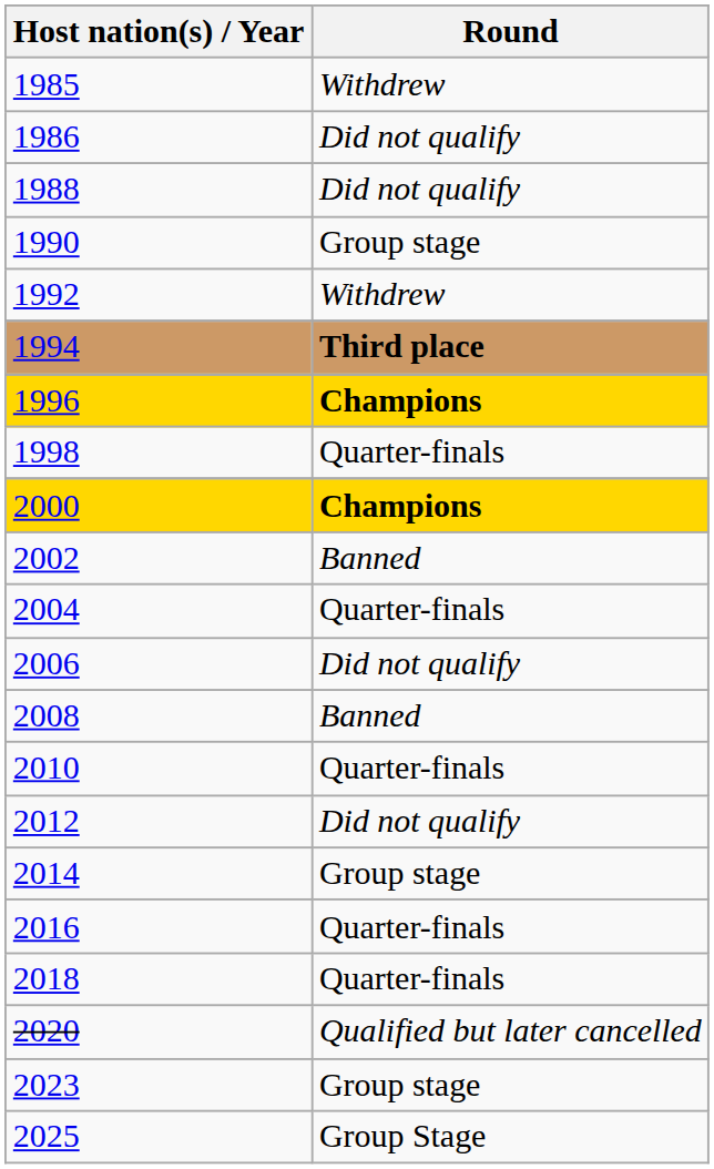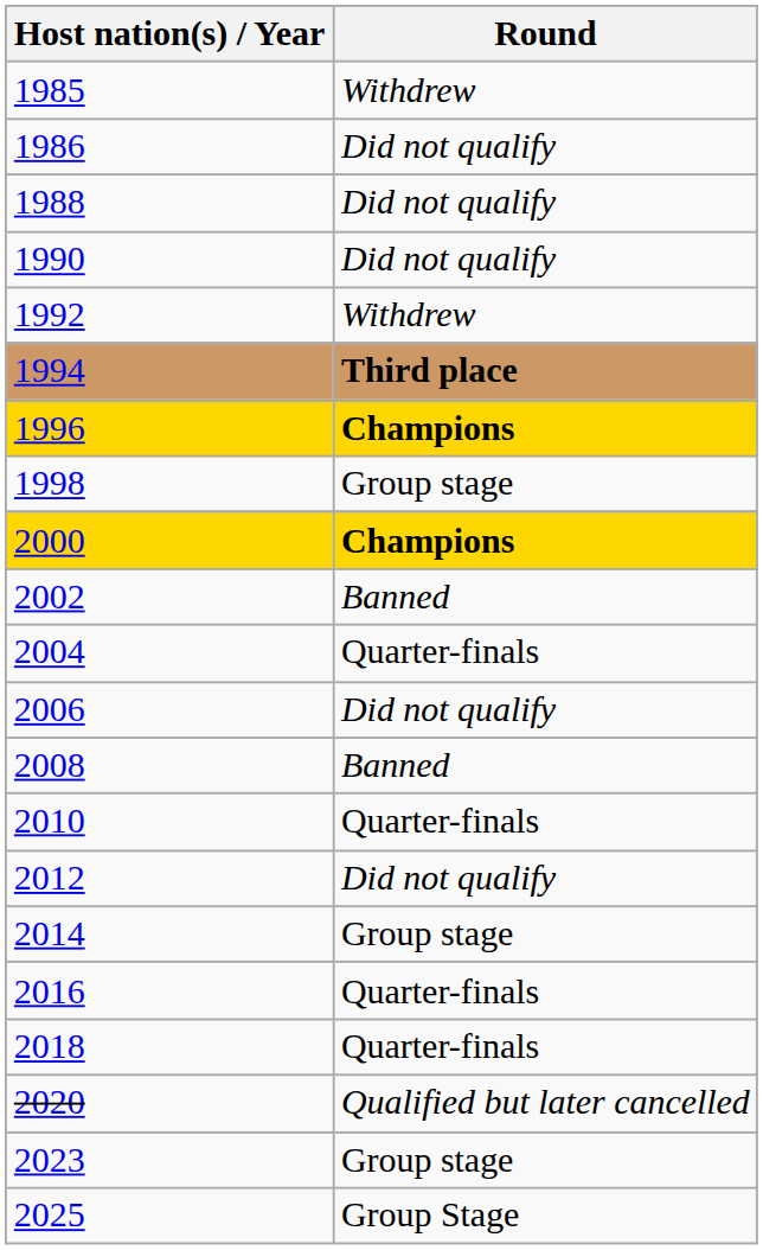 <table class="wikitable" style="text-align: left;">
 <tr>
 <th>Host nation(s) / Year</th>
 <th>Round</th>
 </tr>
 <tr>
 <td> <a href='#'>1985</a></td>
 <td><em>Withdrew</em></td>
 </tr>
 <tr>
 <td> <a href='#'>1986</a></td>
 <td><em>Did not qualify</em></td>
 </tr>
 <tr>
 <td> <a href='#'>1988</a></td>
 <td><em>Did not qualify</em></td>
 </tr>
 <tr>
 <td> <a href='#'>1990</a></td>
-<td>Group stage</td>
+<td><em>Did not qualify</em></td>
 </tr>
 <tr>
 <td> <a href='#'>1992</a></td>
 <td><em>Withdrew</em></td>
 </tr>
 <tr>
 </tr>
 <tr bgcolor="#cc9966">
 <td> <a href='#'>1994</a></td>
 <td><strong>Third place</strong></td>
 </tr>
 <tr>
 </tr>
 <tr bgcolor=gold>
 <td> <a href='#'>1996</a></td>
 <td><strong>Champions</strong></td>
 </tr>
 <tr>
 <td> <a href='#'>1998</a></td>
-<td>Quarter-finals</td>
+<td>Group stage</td>
 </tr>
 <tr>
 </tr>
 <tr bgcolor=gold>
 <td> <a href='#'>2000</a></td>
 <td><strong>Champions</strong></td>
 </tr>
 <tr>
 <td> <a href='#'>2002</a></td>
 <td><em>Banned</em></td>
 </tr>
 <tr>
 <td> <a href='#'>2004</a></td>
 <td>Quarter-finals</td>
 </tr>
 <tr>
 <td> <a href='#'>2006</a></td>
 <td><em>Did not qualify</em></td>
 </tr>
 <tr>
 <td> <a href='#'>2008</a></td>
 <td><em>Banned</em></td>
 </tr>
 <tr>
 <td> <a href='#'>2010</a></td>
 <td>Quarter-finals</td>
 </tr>
 <tr>
 <td> <a href='#'>2012</a></td>
 <td><em>Did not qualify</em></td>
 </tr>
 <tr>
 <td> <a href='#'>2014</a></td>
 <td>Group stage</td>
 </tr>
 <tr>
 <td> <a href='#'>2016</a></td>
 <td>Quarter-finals</td>
 </tr>
 <tr>
 <td> <a href='#'>2018</a></td>
 <td>Quarter-finals</td>
 </tr>
 <tr>
 <td> <s><a href='#'>2020</a></s></td>
 <td><em>Qualified but later cancelled</em></td>
 </tr>
 <tr>
 <td> <a href='#'>2023</a></td>
 <td>Group stage</td>
 </tr>
 <tr>
 <td> <a href='#'>2025</a></td>
 <td>Group Stage</td>
 </tr>
 </table>
